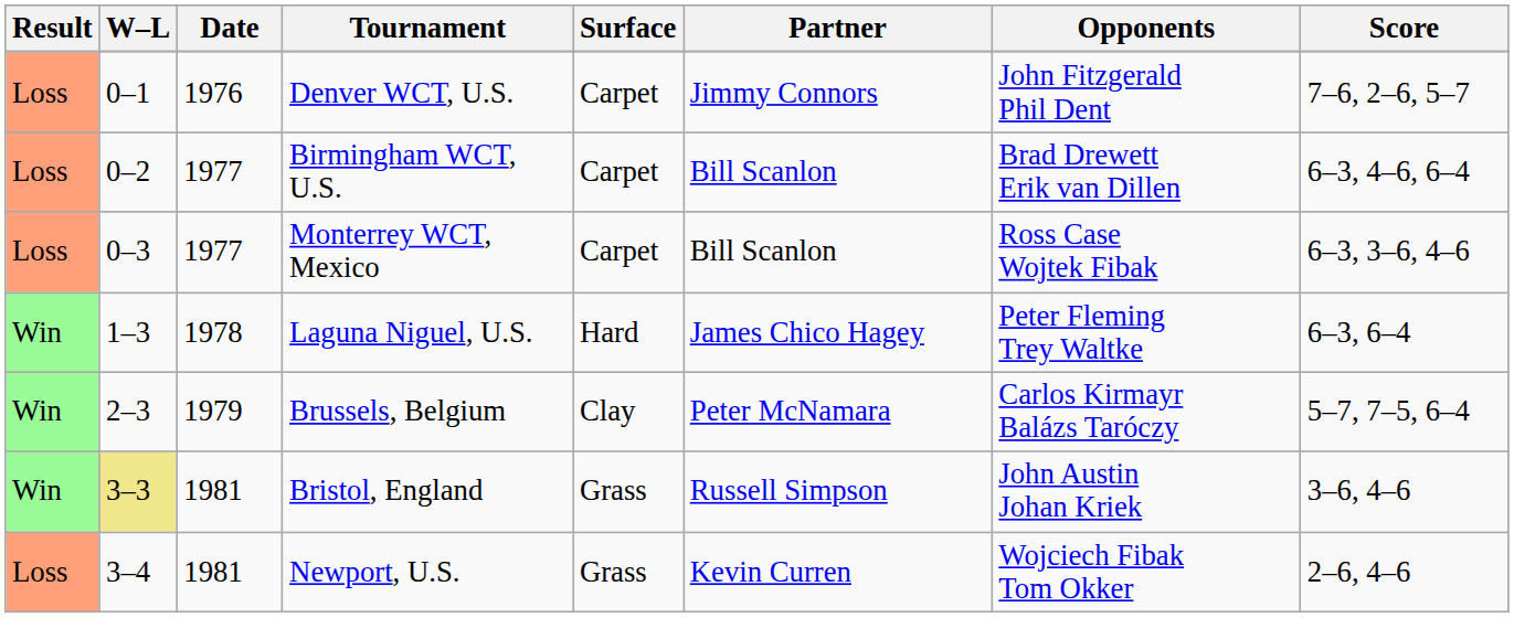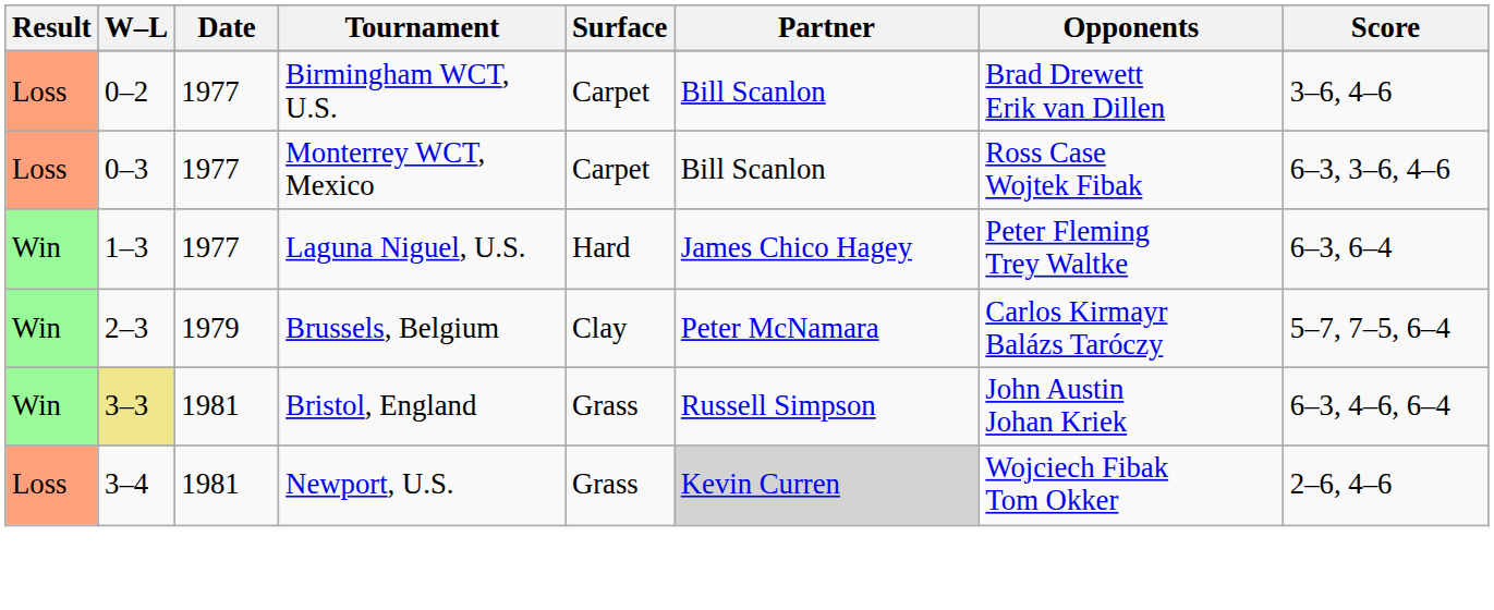 <table class="sortable wikitable">
 <tr>
 <th>Result</th>
 <th class="unsortable">W–L</th>
 <th style="width:50px">Date</th>
 <th style="width:150px">Tournament</th>
 <th style="width:50px">Surface</th>
 <th style="width:160px">Partner</th>
 <th style="width:160px">Opponents</th>
 <th style="width:105px" class="unsortable">Score</th>
 </tr>
 <tr>
 </tr>
 <tr>
 <td style="background:#ffa07a;">Loss</td>
-<td>0–1</td>
-<td>1976</td>
-<td><a href='#'>Denver WCT</a>, U.S.</td>
-<td>Carpet</td>
-<td> <a href='#'>Jimmy Connors</a></td>
-<td> <a href='#'>John Fitzgerald</a> <br>  <a href='#'>Phil Dent</a></td>
-<td>7–6, 2–6, 5–7</td>
-</tr>
-<tr>
-<td style="background:#ffa07a;">Loss</td>
 <td>0–2</td>
 <td>1977</td>
 <td><a href='#'>Birmingham WCT</a>, U.S.</td>
 <td>Carpet</td>
 <td> <a href='#'>Bill Scanlon</a></td>
 <td> <a href='#'>Brad Drewett</a> <br>  <a href='#'>Erik van Dillen</a></td>
-<td>6–3, 4–6, 6–4</td>
+<td>3–6, 4–6</td>
 </tr>
 <tr>
 <td style="background:#ffa07a;">Loss</td>
 <td>0–3</td>
 <td>1977</td>
 <td><a href='#'>Monterrey WCT</a>, Mexico</td>
 <td>Carpet</td>
 <td> Bill Scanlon</td>
 <td> <a href='#'>Ross Case</a> <br>  <a href='#'>Wojtek Fibak</a></td>
 <td>6–3, 3–6, 4–6</td>
 </tr>
 <tr>
 <td style="background:#98fb98;">Win</td>
 <td>1–3</td>
-<td>1978</td>
+<td>1977</td>
 <td><a href='#'>Laguna Niguel</a>, U.S.</td>
 <td>Hard</td>
 <td> <a href='#'>James Chico Hagey</a></td>
 <td> <a href='#'>Peter Fleming</a> <br>  <a href='#'>Trey Waltke</a></td>
 <td>6–3, 6–4</td>
 </tr>
 <tr>
 <td style="background:#98fb98;">Win</td>
 <td>2–3</td>
 <td>1979</td>
 <td><a href='#'>Brussels</a>, Belgium</td>
 <td>Clay</td>
 <td> <a href='#'>Peter McNamara</a></td>
 <td> <a href='#'>Carlos Kirmayr</a> <br>  <a href='#'>Balázs Taróczy</a></td>
 <td>5–7, 7–5, 6–4</td>
 </tr>
 <tr>
 <td style="background:#98fb98;">Win</td>
 <td style="background: khaki;">3–3</td>
 <td>1981</td>
 <td><a href='#'>Bristol</a>, England</td>
 <td>Grass</td>
 <td> <a href='#'>Russell Simpson</a></td>
 <td> <a href='#'>John Austin</a> <br>  <a href='#'>Johan Kriek</a></td>
-<td>3–6, 4–6</td>
+<td>6–3, 4–6, 6–4</td>
 </tr>
 <tr>
 <td style="background:#ffa07a;">Loss</td>
 <td>3–4</td>
 <td>1981</td>
 <td><a href='#'>Newport</a>, U.S.</td>
 <td>Grass</td>
-<td> <a href='#'>Kevin Curren</a></td>
+<td style="background: lightgrey;"> <a href='#'>Kevin Curren</a></td>
 <td> <a href='#'>Wojciech Fibak</a> <br>  <a href='#'>Tom Okker</a></td>
 <td>2–6, 4–6</td>
 </tr>
 </table>
